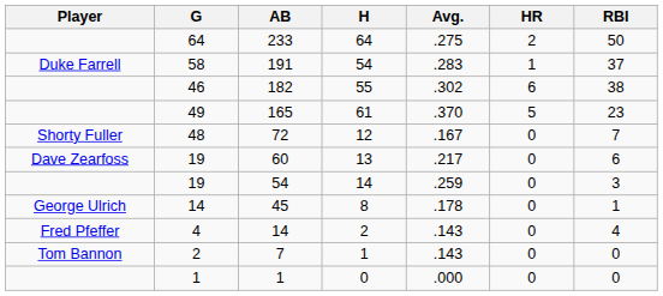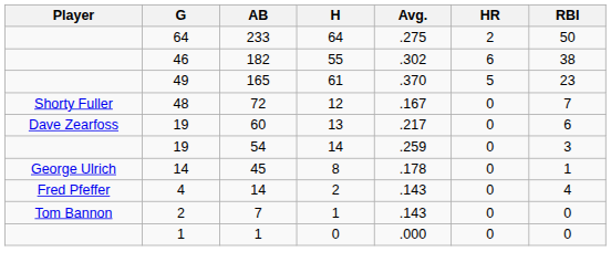 <table class="wikitable sortable">
 <tr>
 <th bgcolor="#DDDDFF" width="16%">Player</th>
 <th bgcolor="#DDDDFF" width="9%">G</th>
 <th bgcolor="#DDDDFF" width="9%">AB</th>
 <th bgcolor="#DDDDFF" width="9%">H</th>
 <th bgcolor="#DDDDFF" width="9%">Avg.</th>
 <th bgcolor="#DDDDFF" width="9%">HR</th>
 <th bgcolor="#DDDDFF" width="9%">RBI</th>
 </tr>
 <tr align="center">
 <td></td>
 <td>64</td>
 <td>233</td>
 <td>64</td>
 <td>.275</td>
 <td>2</td>
 <td>50</td>
-</tr>
-<tr align="center">
-<td><a href='#'>Duke Farrell</a></td>
-<td>58</td>
-<td>191</td>
-<td>54</td>
-<td>.283</td>
-<td>1</td>
-<td>37</td>
 </tr>
 <tr align=center>
 <td></td>
 <td>46</td>
 <td>182</td>
 <td>55</td>
 <td>.302</td>
 <td>6</td>
 <td>38</td>
 </tr>
 <tr align="center">
 <td></td>
 <td>49</td>
 <td>165</td>
 <td>61</td>
 <td>.370</td>
 <td>5</td>
 <td>23</td>
 </tr>
 <tr align="center">
 <td><a href='#'>Shorty Fuller</a></td>
 <td>48</td>
 <td>72</td>
 <td>12</td>
 <td>.167</td>
 <td>0</td>
 <td>7</td>
 </tr>
 <tr align=center>
 <td><a href='#'>Dave Zearfoss</a></td>
 <td>19</td>
 <td>60</td>
 <td>13</td>
 <td>.217</td>
 <td>0</td>
 <td>6</td>
 </tr>
 <tr align=center>
 <td></td>
 <td>19</td>
 <td>54</td>
 <td>14</td>
 <td>.259</td>
 <td>0</td>
 <td>3</td>
 </tr>
 <tr align="center">
 <td><a href='#'>George Ulrich</a></td>
 <td>14</td>
 <td>45</td>
 <td>8</td>
 <td>.178</td>
 <td>0</td>
 <td>1</td>
 </tr>
 <tr align=center>
 <td><a href='#'>Fred Pfeffer</a></td>
 <td>4</td>
 <td>14</td>
 <td>2</td>
 <td>.143</td>
 <td>0</td>
 <td>4</td>
 </tr>
 <tr align=center>
 <td><a href='#'>Tom Bannon</a></td>
 <td>2</td>
 <td>7</td>
 <td>1</td>
 <td>.143</td>
 <td>0</td>
 <td>0</td>
 </tr>
 <tr align=center>
 <td></td>
 <td>1</td>
 <td>1</td>
 <td>0</td>
 <td>.000</td>
 <td>0</td>
 <td>0</td>
 </tr>
 </table>
